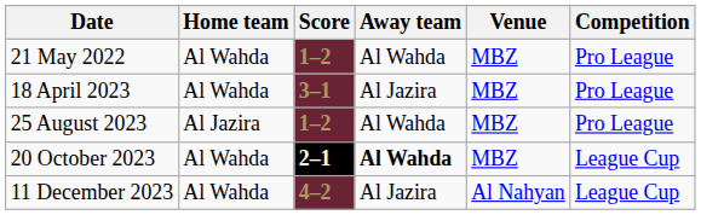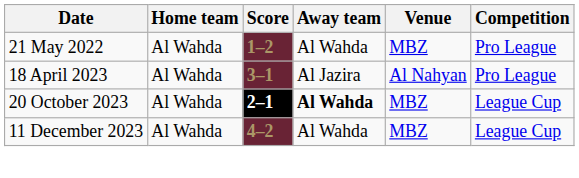 <table class="wikitable">
 <tr>
 <th>Date</th>
 <th>Home team</th>
 <th>Score</th>
 <th>Away team</th>
 <th>Venue</th>
 <th>Competition</th>
 </tr>
 <tr>
 <td>21 May 2022</td>
 <td>Al Wahda</td>
 <td style="color:#AB9767;background:#692335"><strong>1–2</strong></td>
 <td>Al Wahda</td>
 <td><a href='#'>MBZ</a></td>
 <td><a href='#'>Pro League</a></td>
 </tr>
 <tr>
 <td>18 April 2023</td>
 <td>Al Wahda</td>
 <td style="color:#AB9767;background:#692335"><strong>3–1</strong></td>
 <td>Al Jazira</td>
-<td><a href='#'>MBZ</a></td>
-<td><a href='#'>Pro League</a></td>
-</tr>
-<tr>
-<td>25 August 2023</td>
-<td>Al Jazira</td>
-<td style="color:#AB9767;background:#692335"><strong>1–2</strong></td>
-<td>Al Wahda</td>
-<td><a href='#'>MBZ</a></td>
+<td><a href='#'>Al Nahyan</a></td>
 <td><a href='#'>Pro League</a></td>
 </tr>
 <tr>
 <td>20 October 2023</td>
 <td>Al Wahda</td>
 <td style="color:white;background:black"><strong>2–1</strong></td>
 <td><strong>Al Wahda</strong></td>
 <td><a href='#'>MBZ</a></td>
 <td><a href='#'>League Cup</a></td>
 </tr>
 <tr>
 <td>11 December 2023</td>
 <td>Al Wahda</td>
 <td style="color:#AB9767;background:#692335"><strong>4–2</strong></td>
-<td>Al Jazira</td>
-<td><a href='#'>Al Nahyan</a></td>
+<td>Al Wahda</td>
+<td><a href='#'>MBZ</a></td>
 <td><a href='#'>League Cup</a></td>
 </tr>
 </table>
